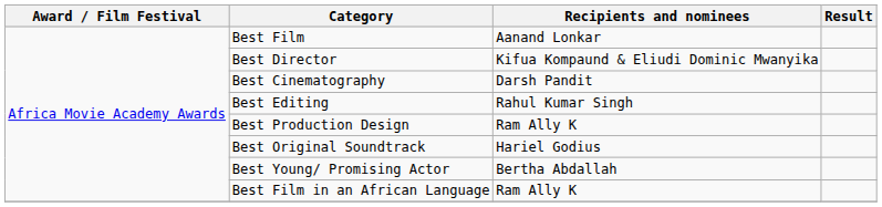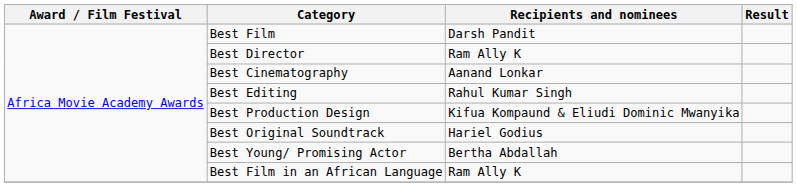 <table class="wikitable plainrowheaders sortable">
 <tr style="background:#ccc; text-align:center;">
 <th scope="col">Award / Film Festival</th>
 <th scope="col">Category</th>
 <th scope="col">Recipients and nominees</th>
 <th scope="col">Result</th>
 </tr>
 <tr>
 <td rowspan=8><a href='#'>Africa Movie Academy Awards</a></td>
 <td>Best Film</td>
-<td>Aanand Lonkar</td>
+<td>Darsh Pandit</td>
 <td></td>
 </tr>
 <tr>
 <td>Best Director</td>
-<td>Kifua Kompaund & Eliudi Dominic Mwanyika</td>
+<td>Ram Ally K</td>
 <td></td>
 </tr>
 <tr>
 <td>Best Cinematography</td>
-<td>Darsh Pandit</td>
+<td>Aanand Lonkar</td>
 <td></td>
 </tr>
 <tr>
 <td>Best Editing</td>
 <td>Rahul Kumar Singh</td>
 <td></td>
 </tr>
 <tr>
 <td>Best Production Design</td>
-<td>Ram Ally K</td>
+<td>Kifua Kompaund & Eliudi Dominic Mwanyika</td>
 <td></td>
 </tr>
 <tr>
 <td>Best Original Soundtrack</td>
 <td>Hariel Godius</td>
 <td></td>
 </tr>
 <tr>
 <td>Best Young/ Promising Actor</td>
 <td>Bertha Abdallah</td>
 <td></td>
 </tr>
 <tr>
 <td>Best Film in an African Language</td>
 <td>Ram Ally K</td>
 <td></td>
 </tr>
 <tr>
 </tr>
 </table>
